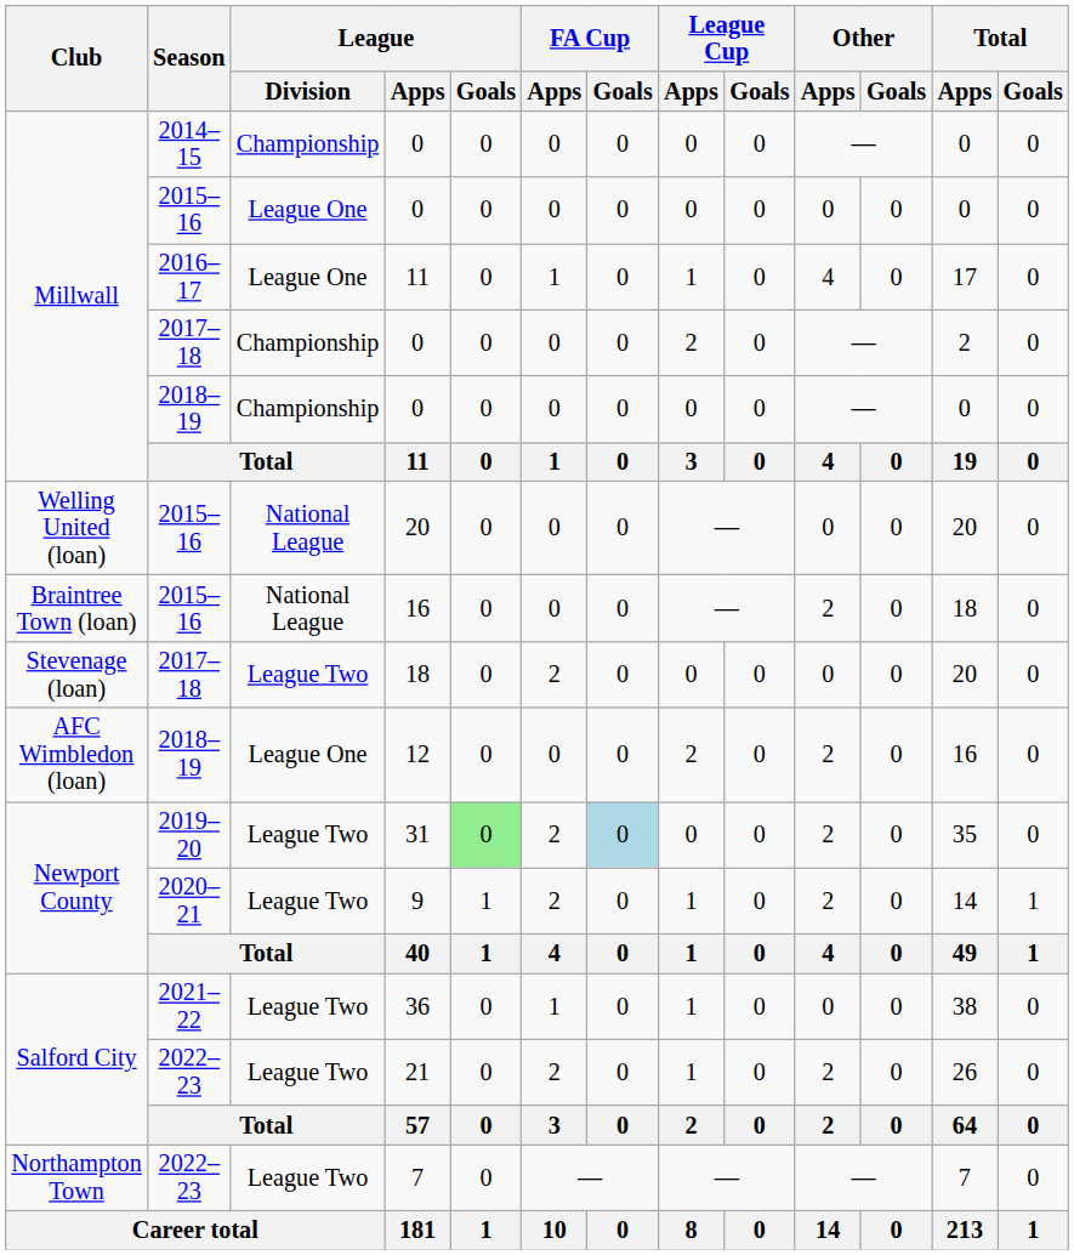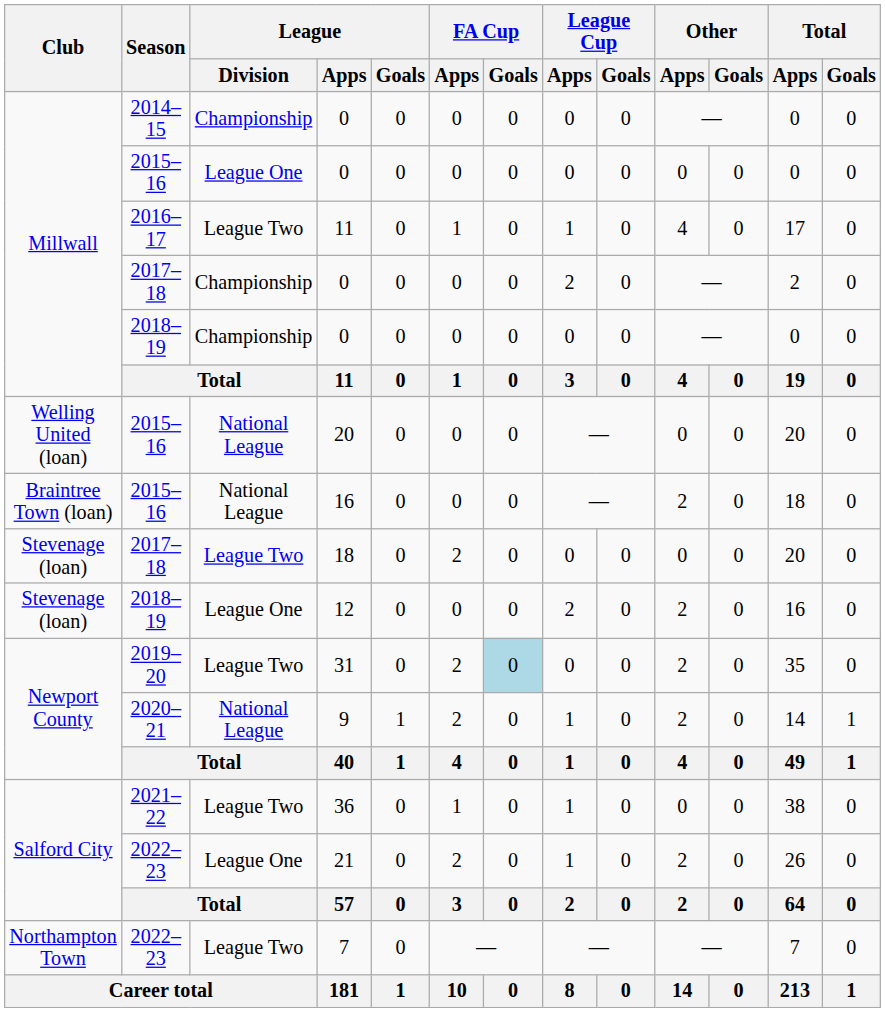 <table class=wikitable style="text-align: center">
 <tr>
 <th rowspan=2>Club</th>
 <th rowspan=2>Season</th>
 <th colspan=3>League</th>
 <th colspan=2><a href='#'>FA Cup</a></th>
 <th colspan=2><a href='#'>League Cup</a></th>
 <th colspan=2>Other</th>
 <th colspan=2>Total</th>
 </tr>
 <tr>
 <th>Division</th>
 <th>Apps</th>
 <th>Goals</th>
 <th>Apps</th>
 <th>Goals</th>
 <th>Apps</th>
 <th>Goals</th>
 <th>Apps</th>
 <th>Goals</th>
 <th>Apps</th>
 <th>Goals</th>
 </tr>
 <tr>
 <td rowspan=6><a href='#'>Millwall</a></td>
 <td><a href='#'>2014–15</a></td>
 <td><a href='#'>Championship</a></td>
 <td>0</td>
 <td>0</td>
 <td>0</td>
 <td>0</td>
 <td>0</td>
 <td>0</td>
 <td colspan=2>—</td>
 <td>0</td>
 <td>0</td>
 </tr>
 <tr>
 <td><a href='#'>2015–16</a></td>
 <td><a href='#'>League One</a></td>
 <td>0</td>
 <td>0</td>
 <td>0</td>
 <td>0</td>
 <td>0</td>
 <td>0</td>
 <td>0</td>
 <td>0</td>
 <td>0</td>
 <td>0</td>
 </tr>
 <tr>
 <td><a href='#'>2016–17</a></td>
-<td>League One</td>
+<td>League Two</td>
 <td>11</td>
 <td>0</td>
 <td>1</td>
 <td>0</td>
 <td>1</td>
 <td>0</td>
 <td>4</td>
 <td>0</td>
 <td>17</td>
 <td>0</td>
 </tr>
 <tr>
 <td><a href='#'>2017–18</a></td>
 <td>Championship</td>
 <td>0</td>
 <td>0</td>
 <td>0</td>
 <td>0</td>
 <td>2</td>
 <td>0</td>
 <td colspan=2>—</td>
 <td>2</td>
 <td>0</td>
 </tr>
 <tr>
 <td><a href='#'>2018–19</a></td>
 <td>Championship</td>
 <td>0</td>
 <td>0</td>
 <td>0</td>
 <td>0</td>
 <td>0</td>
 <td>0</td>
 <td colspan=2>—</td>
 <td>0</td>
 <td>0</td>
 </tr>
 <tr>
 <th colspan=2>Total</th>
 <th>11</th>
 <th>0</th>
 <th>1</th>
 <th>0</th>
 <th>3</th>
 <th>0</th>
 <th>4</th>
 <th>0</th>
 <th>19</th>
 <th>0</th>
 </tr>
 <tr>
 <td><a href='#'>Welling United</a> (loan)</td>
 <td><a href='#'>2015–16</a></td>
 <td><a href='#'>National League</a></td>
 <td>20</td>
 <td>0</td>
 <td>0</td>
 <td>0</td>
 <td colspan=2>—</td>
 <td>0</td>
 <td>0</td>
 <td>20</td>
 <td>0</td>
 </tr>
 <tr>
 <td><a href='#'>Braintree Town</a> (loan)</td>
 <td><a href='#'>2015–16</a></td>
 <td>National League</td>
 <td>16</td>
 <td>0</td>
 <td>0</td>
 <td>0</td>
 <td colspan=2>—</td>
 <td>2</td>
 <td>0</td>
 <td>18</td>
 <td>0</td>
 </tr>
 <tr>
 <td><a href='#'>Stevenage</a> (loan)</td>
 <td><a href='#'>2017–18</a></td>
 <td><a href='#'>League Two</a></td>
 <td>18</td>
 <td>0</td>
 <td>2</td>
 <td>0</td>
 <td>0</td>
 <td>0</td>
 <td>0</td>
 <td>0</td>
 <td>20</td>
 <td>0</td>
 </tr>
 <tr>
-<td><a href='#'>AFC Wimbledon</a> (loan)</td>
+<td><a href='#'>Stevenage</a> (loan)</td>
 <td><a href='#'>2018–19</a></td>
 <td>League One</td>
 <td>12</td>
 <td>0</td>
 <td>0</td>
 <td>0</td>
 <td>2</td>
 <td>0</td>
 <td>2</td>
 <td>0</td>
 <td>16</td>
 <td>0</td>
 </tr>
 <tr>
 <td rowspan=3><a href='#'>Newport County</a></td>
 <td><a href='#'>2019–20</a></td>
 <td>League Two</td>
 <td>31</td>
-<td style="background: lightgreen;">0</td>
+<td>0</td>
 <td>2</td>
 <td style="background: lightblue;">0</td>
 <td>0</td>
 <td>0</td>
 <td>2</td>
 <td>0</td>
 <td>35</td>
 <td>0</td>
 </tr>
 <tr>
 <td><a href='#'>2020–21</a></td>
-<td>League Two</td>
+<td><a href='#'>National League</a></td>
 <td>9</td>
 <td>1</td>
 <td>2</td>
 <td>0</td>
 <td>1</td>
 <td>0</td>
 <td>2</td>
 <td>0</td>
 <td>14</td>
 <td>1</td>
 </tr>
 <tr>
 <th colspan=2>Total</th>
 <th>40</th>
 <th>1</th>
 <th>4</th>
 <th>0</th>
 <th>1</th>
 <th>0</th>
 <th>4</th>
 <th>0</th>
 <th>49</th>
 <th>1</th>
 </tr>
 <tr>
 <td rowspan="3"><a href='#'>Salford City</a></td>
 <td><a href='#'>2021–22</a></td>
 <td>League Two</td>
 <td>36</td>
 <td>0</td>
 <td>1</td>
 <td>0</td>
 <td>1</td>
 <td>0</td>
 <td>0</td>
 <td>0</td>
 <td>38</td>
 <td>0</td>
 </tr>
 <tr>
 <td><a href='#'>2022–23</a></td>
-<td>League Two</td>
+<td>League One</td>
 <td>21</td>
 <td>0</td>
 <td>2</td>
 <td>0</td>
 <td>1</td>
 <td>0</td>
 <td>2</td>
 <td>0</td>
 <td>26</td>
 <td>0</td>
 </tr>
 <tr>
 <th colspan="2">Total</th>
 <th>57</th>
 <th>0</th>
 <th>3</th>
 <th>0</th>
 <th>2</th>
 <th>0</th>
 <th>2</th>
 <th>0</th>
 <th>64</th>
 <th>0</th>
 </tr>
 <tr>
 <td><a href='#'>Northampton Town</a></td>
 <td><a href='#'>2022–23</a></td>
 <td>League Two</td>
 <td>7</td>
 <td>0</td>
 <td colspan=2>—</td>
 <td colspan=2>—</td>
 <td colspan=2>—</td>
 <td>7</td>
 <td>0</td>
 </tr>
 <tr>
 <th colspan="3">Career total</th>
 <th>181</th>
 <th>1</th>
 <th>10</th>
 <th>0</th>
 <th>8</th>
 <th>0</th>
 <th>14</th>
 <th>0</th>
 <th>213</th>
 <th>1</th>
 </tr>
 </table>
